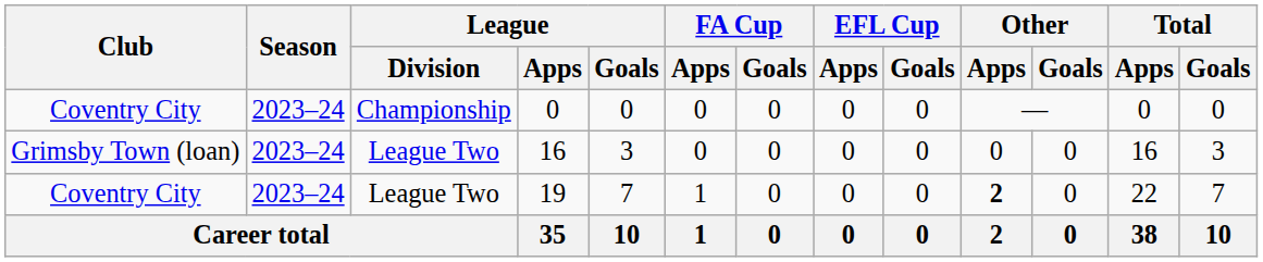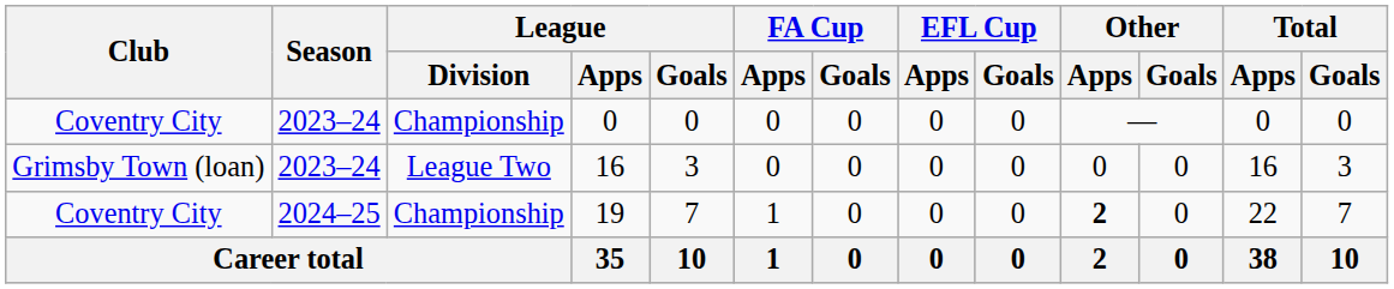 <table class="wikitable" style="text-align: center;">
 <tr>
 <th rowspan="2">Club</th>
 <th rowspan="2">Season</th>
 <th colspan="3">League</th>
 <th colspan="2"><a href='#'>FA Cup</a></th>
 <th colspan="2"><a href='#'>EFL Cup</a></th>
 <th colspan="2">Other</th>
 <th colspan="2">Total</th>
 </tr>
 <tr>
 <th>Division</th>
 <th>Apps</th>
 <th>Goals</th>
 <th>Apps</th>
 <th>Goals</th>
 <th>Apps</th>
 <th>Goals</th>
 <th>Apps</th>
 <th>Goals</th>
 <th>Apps</th>
 <th>Goals</th>
 </tr>
 <tr>
 <td><a href='#'>Coventry City</a></td>
 <td><a href='#'>2023–24</a></td>
 <td><a href='#'>Championship</a></td>
 <td>0</td>
 <td>0</td>
 <td>0</td>
 <td>0</td>
 <td>0</td>
 <td>0</td>
 <td colspan="2">—</td>
 <td>0</td>
 <td>0</td>
 </tr>
 <tr>
 <td><a href='#'>Grimsby Town</a> (loan)</td>
 <td><a href='#'>2023–24</a></td>
 <td><a href='#'>League Two</a></td>
 <td>16</td>
 <td>3</td>
 <td>0</td>
 <td>0</td>
 <td>0</td>
 <td>0</td>
 <td>0</td>
 <td>0</td>
 <td>16</td>
 <td>3</td>
 </tr>
 <tr>
 <td><a href='#'>Coventry City</a></td>
-<td><a href='#'>2023–24</a></td>
-<td>League Two</td>
+<td><a href='#'>2024–25</a></td>
+<td><a href='#'>Championship</a></td>
 <td>19</td>
 <td>7</td>
 <td>1</td>
 <td>0</td>
 <td>0</td>
 <td>0</td>
 <td><strong>2</strong></td>
 <td>0</td>
 <td>22</td>
 <td>7</td>
 </tr>
 <tr>
 <th colspan="3">Career total</th>
 <th>35</th>
 <th>10</th>
 <th>1</th>
 <th>0</th>
 <th>0</th>
 <th>0</th>
 <th>2</th>
 <th>0</th>
 <th>38</th>
 <th>10</th>
 </tr>
 </table>
